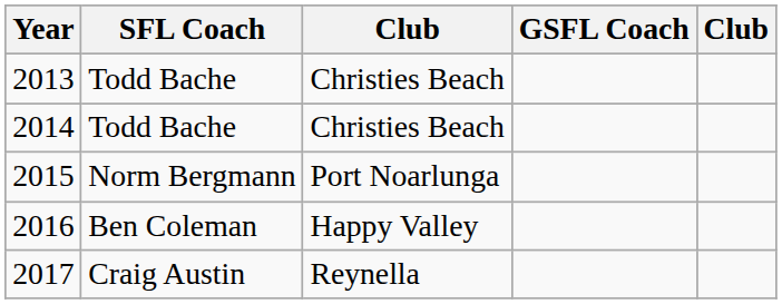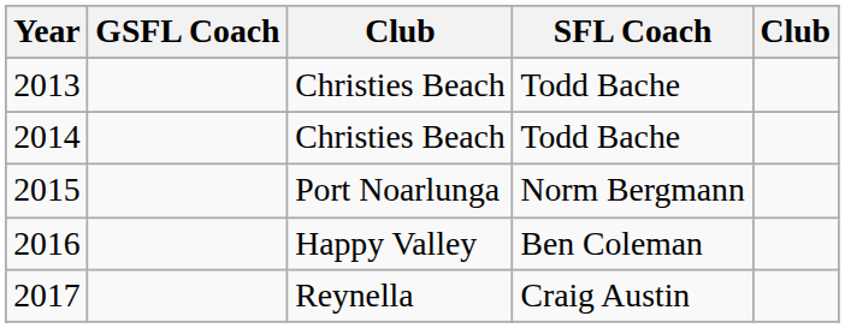 <table class="wikitable">
 <tr>
 <th>Year</th>
+<th>GSFL Coach</th>
+<th>Club</th>
 <th>SFL Coach</th>
-<th>Club</th>
-<th>GSFL Coach</th>
 <th>Club</th>
 </tr>
 <tr>
 <td>2013</td>
+<td></td>
+<td>Christies Beach</td>
 <td>Todd Bache</td>
-<td>Christies Beach</td>
-<td></td>
 <td></td>
 </tr>
 <tr>
 <td>2014</td>
+<td></td>
+<td>Christies Beach</td>
 <td>Todd Bache</td>
-<td>Christies Beach</td>
-<td></td>
 <td></td>
 </tr>
 <tr>
 <td>2015</td>
+<td></td>
+<td>Port Noarlunga</td>
 <td>Norm Bergmann</td>
-<td>Port Noarlunga</td>
-<td></td>
 <td></td>
 </tr>
 <tr>
 <td>2016</td>
+<td></td>
+<td>Happy Valley</td>
 <td>Ben Coleman</td>
-<td>Happy Valley</td>
-<td></td>
 <td></td>
 </tr>
 <tr>
 <td>2017</td>
+<td></td>
+<td>Reynella</td>
 <td>Craig Austin</td>
-<td>Reynella</td>
-<td></td>
 <td></td>
 </tr>
 </table>
